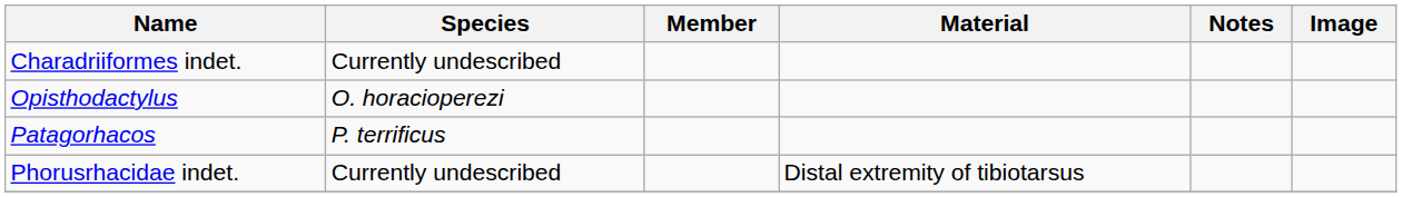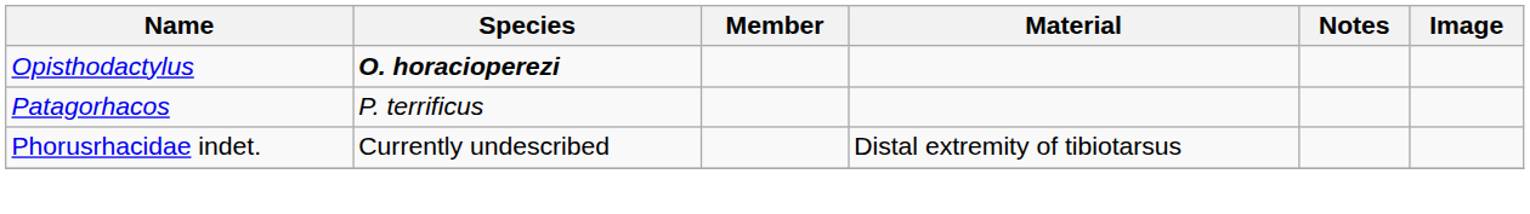 <table class="wikitable" align="center" width="75%">
 <tr>
 <th>Name</th>
 <th>Species</th>
 <th>Member</th>
 <th>Material</th>
 <th>Notes</th>
 <th>Image</th>
 </tr>
 <tr>
-<td><a href='#'>Charadriiformes</a> indet.</td>
-<td>Currently undescribed</td>
-<td></td>
-<td></td>
-<td></td>
-<td></td>
-</tr>
-<tr>
 <td><em><a href='#'>Opisthodactylus</a></em></td>
-<td><em>O. horacioperezi</em></td>
+<td><strong><em>O. horacioperezi</em></strong></td>
 <td></td>
 <td></td>
 <td></td>
 </tr>
 <tr>
 <td><em><a href='#'>Patagorhacos</a></em></td>
 <td><em>P. terrificus</em></td>
 <td></td>
 <td></td>
 <td></td>
 <td></td>
 </tr>
 <tr>
 <td><a href='#'>Phorusrhacidae</a> indet.</td>
 <td>Currently undescribed</td>
 <td></td>
 <td>Distal extremity of tibiotarsus</td>
 <td></td>
 <td></td>
 </tr>
 <tr>
 </tr>
 </table>
